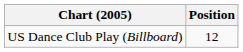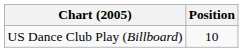 <table class="wikitable">
 <tr>
 <th>Chart (2005)</th>
 <th>Position</th>
 </tr>
 <tr>
 <td>US Dance Club Play (<em>Billboard</em>)</td>
-<td align="center">12</td>
+<td align="center">10</td>
 </tr>
 </table>
